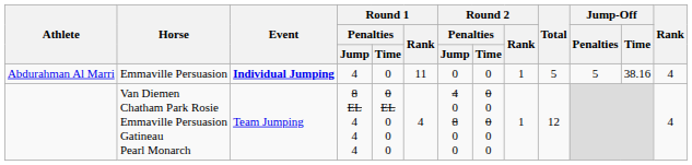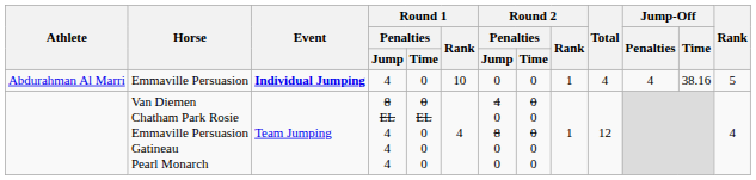 <table class="wikitable" border="1" style="font-size:90%">
 <tr>
 <th rowspan=3>Athlete</th>
 <th rowspan=3>Horse</th>
 <th rowspan=3>Event</th>
 <th colspan=3>Round 1</th>
 <th colspan=3>Round 2</th>
 <th rowspan=3>Total</th>
 <th colspan=2>Jump-Off</th>
 <th rowspan=3>Rank</th>
 </tr>
 <tr>
 <th colspan=2>Penalties</th>
 <th rowspan=2>Rank</th>
 <th colspan=2>Penalties</th>
 <th rowspan=2>Rank</th>
 <th rowspan=2>Penalties</th>
 <th rowspan=2>Time</th>
 </tr>
 <tr>
 <th>Jump</th>
 <th>Time</th>
 <th>Jump</th>
 <th>Time</th>
 </tr>
 <tr>
 <td><a href='#'>Abdurahman Al Marri</a></td>
 <td>Emmaville Persuasion</td>
 <td><strong><a href='#'>Individual Jumping</a></strong></td>
 <td align=center>4</td>
 <td align=center>0</td>
-<td align=center>11</td>
+<td align=center>10</td>
 <td align=center>0</td>
 <td align=center>0</td>
 <td align=center>1</td>
+<td align=center>4</td>
+<td align=center>4</td>
+<td align=center>38.16</td>
 <td align=center>5</td>
-<td align=center>5</td>
-<td align=center>38.16</td>
-<td align=center>4</td>
 </tr>
 <tr>
 <td><br><br><br><br></td>
 <td>Van Diemen<br>Chatham Park Rosie<br>Emmaville Persuasion<br>Gatineau<br>Pearl Monarch</td>
 <td><a href='#'>Team Jumping</a></td>
 <td align=center><s>8</s><br><s>EL</s><br>4<br>4<br>4</td>
 <td align=center><s>0</s><br><s>EL</s><br>0<br>0<br>0</td>
 <td align=center>4</td>
 <td align=center><s>4</s><br>0<br><s>8</s><br>0<br>0</td>
 <td align=center><s>0</s><br>0<br><s>0</s><br>0<br>0</td>
 <td align=center>1</td>
 <td align=center>12</td>
 <td colspan=2 bgcolor=#DCDCDC></td>
 <td align=center>4</td>
 </tr>
 </table>
